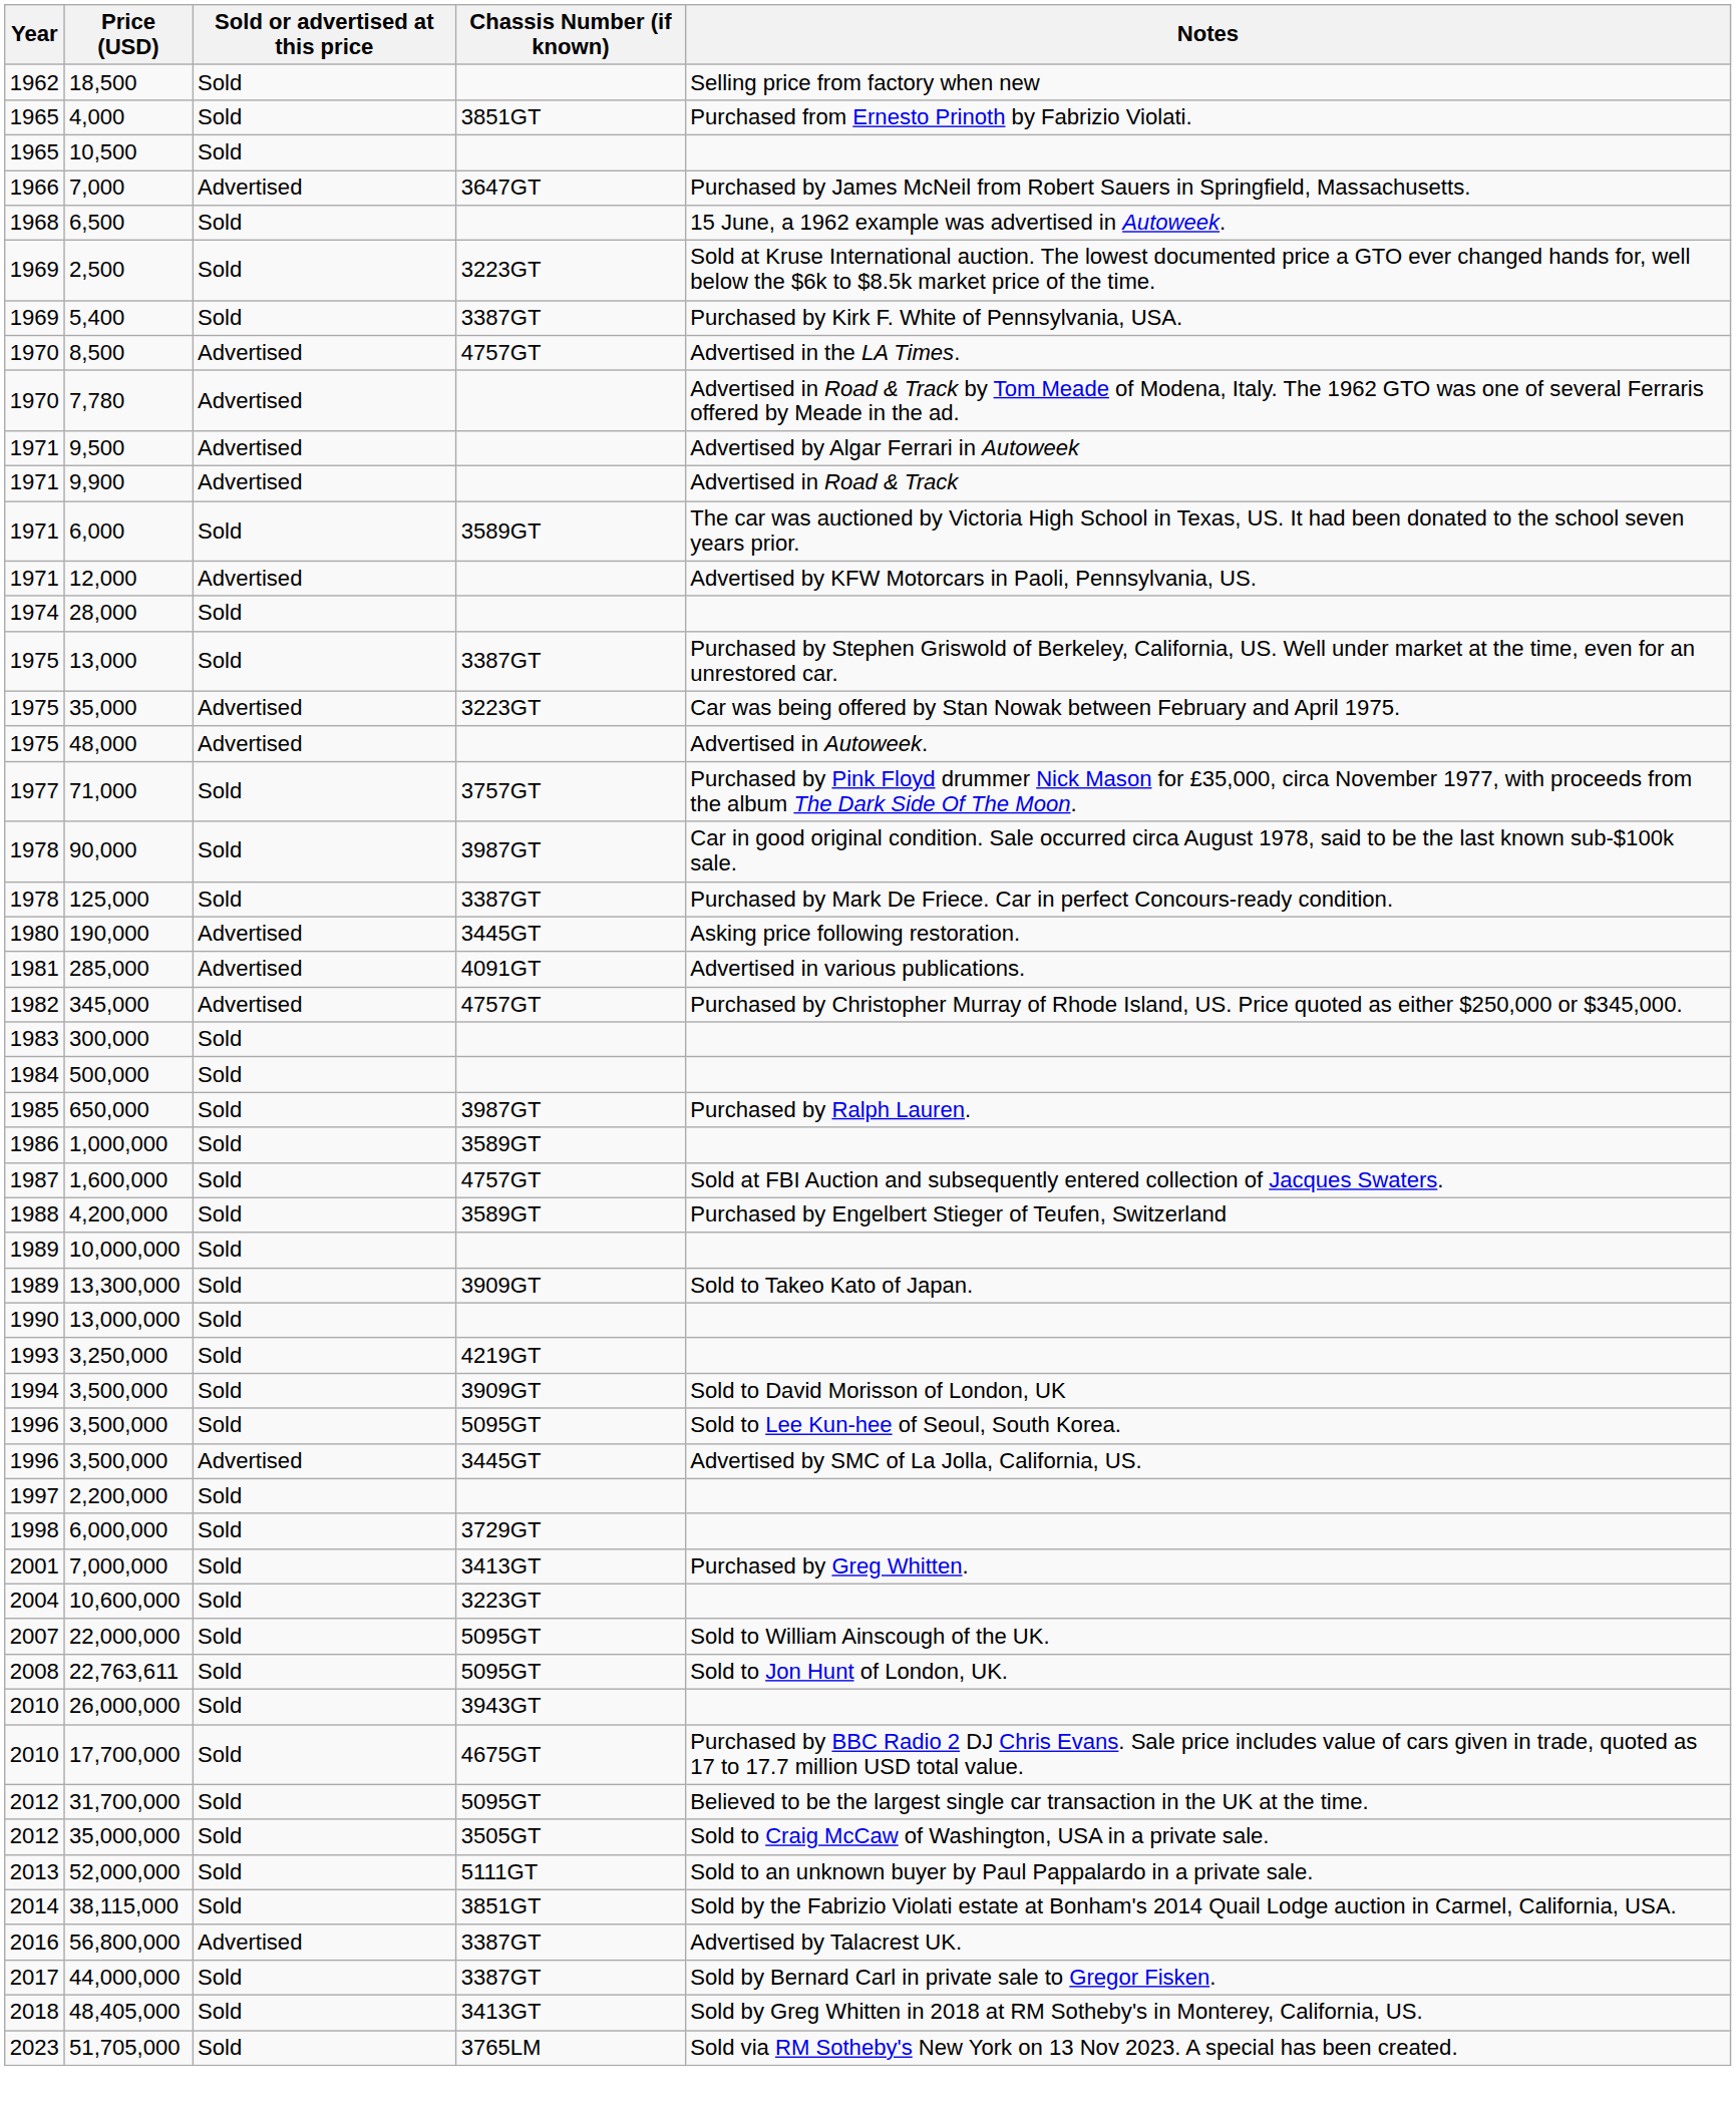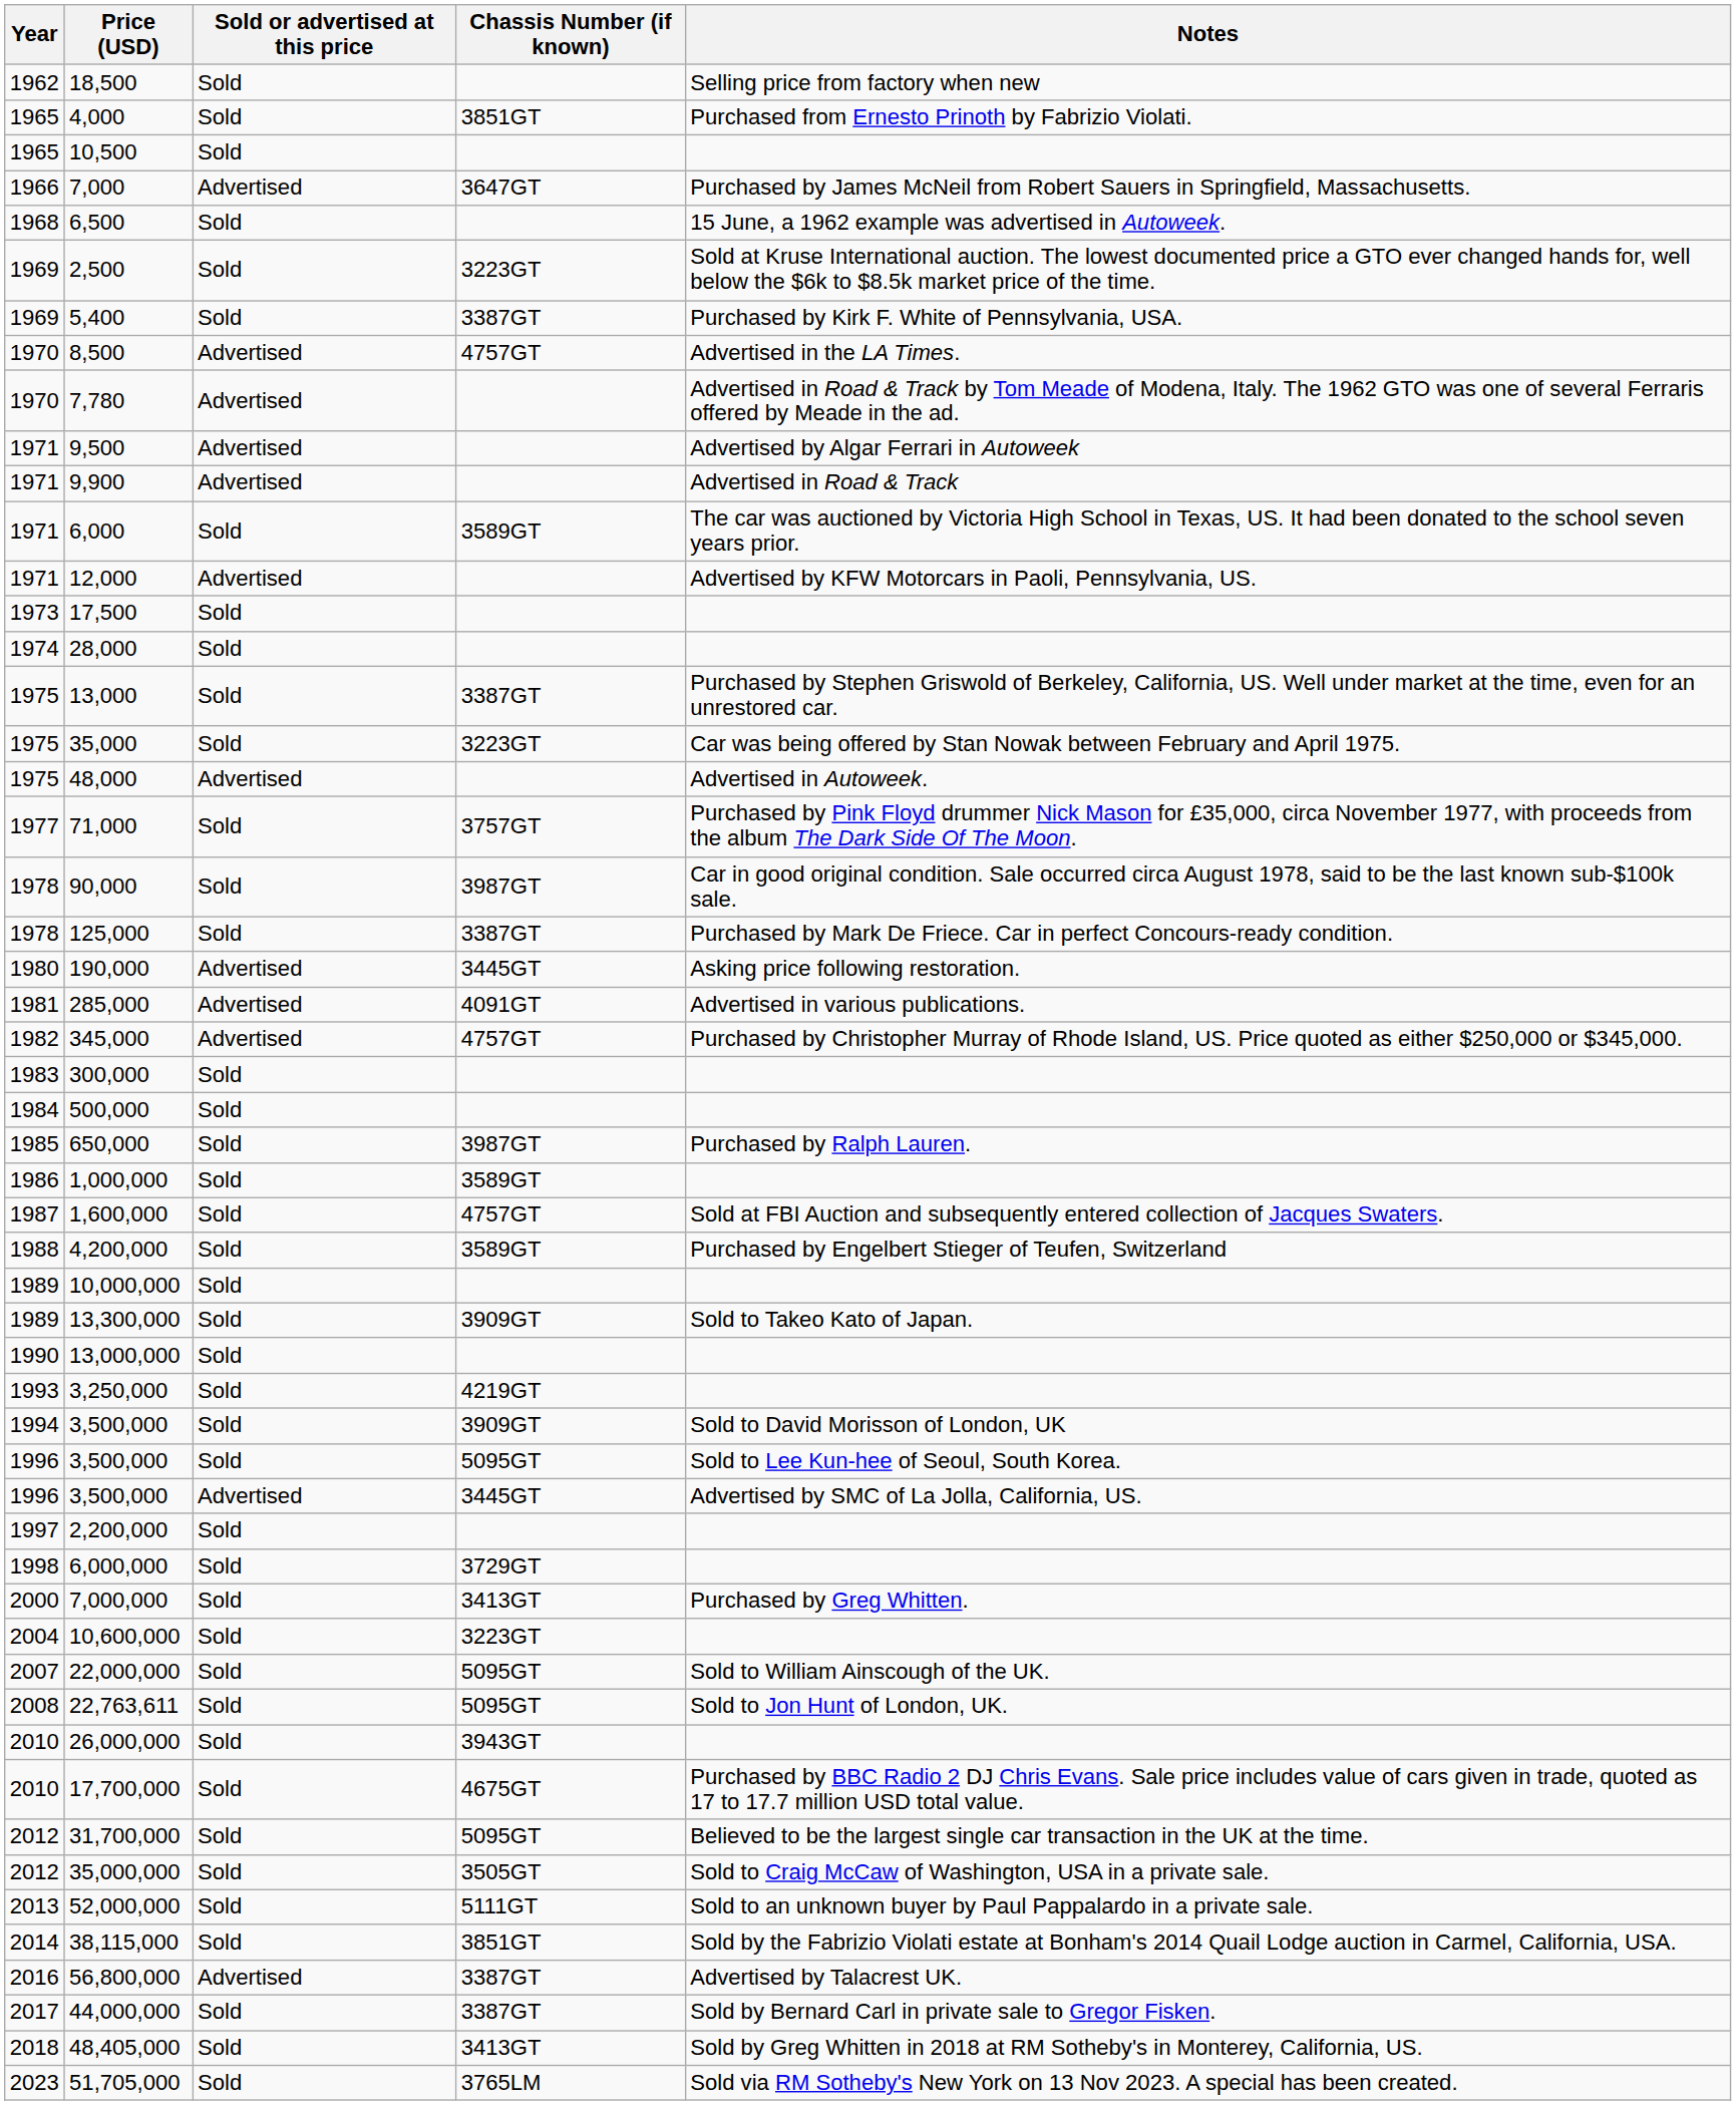 <table class="wikitable mw-collapsible">
 <tr>
 <th>Year</th>
 <th>Price (USD)</th>
 <th>Sold or advertised at this price</th>
 <th>Chassis Number (if known)</th>
 <th>Notes</th>
 </tr>
 <tr>
 <td>1962</td>
 <td>18,500</td>
 <td>Sold</td>
 <td></td>
 <td>Selling price from factory when new</td>
 </tr>
 <tr>
 <td>1965</td>
 <td>4,000</td>
 <td>Sold</td>
 <td>3851GT</td>
 <td>Purchased from <a href='#'>Ernesto Prinoth</a> by Fabrizio Violati.</td>
 </tr>
 <tr>
 <td>1965</td>
 <td>10,500</td>
 <td>Sold</td>
 <td></td>
 <td></td>
 </tr>
 <tr>
 <td>1966</td>
 <td>7,000</td>
 <td>Advertised</td>
 <td>3647GT</td>
 <td>Purchased by James McNeil from Robert Sauers in Springfield, Massachusetts.</td>
 </tr>
 <tr>
 <td>1968</td>
 <td>6,500</td>
 <td>Sold</td>
 <td></td>
 <td>15 June, a 1962 example was advertised in <em><a href='#'>Autoweek</a></em>.</td>
 </tr>
 <tr>
 <td>1969</td>
 <td>2,500</td>
 <td>Sold</td>
 <td>3223GT</td>
 <td>Sold at Kruse International auction. The lowest documented price a GTO ever changed hands for, well below the $6k to $8.5k market price of the time.</td>
 </tr>
 <tr>
 <td>1969</td>
 <td>5,400</td>
 <td>Sold</td>
 <td>3387GT</td>
 <td>Purchased by Kirk F. White of Pennsylvania, USA.</td>
 </tr>
 <tr>
 <td>1970</td>
 <td>8,500</td>
 <td>Advertised</td>
 <td>4757GT</td>
 <td>Advertised in the <em>LA Times</em>.</td>
 </tr>
 <tr>
 <td>1970</td>
 <td>7,780</td>
 <td>Advertised</td>
 <td></td>
 <td>Advertised in <em>Road & Track</em> by <a href='#'>Tom Meade</a> of Modena, Italy. The 1962 GTO was one of several Ferraris offered by Meade in the ad.</td>
 </tr>
 <tr>
 <td>1971</td>
 <td>9,500</td>
 <td>Advertised</td>
 <td></td>
 <td>Advertised by Algar Ferrari in <em>Autoweek</em></td>
 </tr>
 <tr>
 <td>1971</td>
 <td>9,900</td>
 <td>Advertised</td>
 <td></td>
 <td>Advertised in <em>Road & Track</em></td>
 </tr>
 <tr>
 <td>1971</td>
 <td>6,000</td>
 <td>Sold</td>
 <td>3589GT</td>
 <td>The car was auctioned by Victoria High School in Texas, US. It had been donated to the school seven years prior.</td>
 </tr>
 <tr>
 <td>1971</td>
 <td>12,000</td>
 <td>Advertised</td>
 <td></td>
 <td>Advertised by KFW Motorcars in Paoli, Pennsylvania, US.</td>
 </tr>
 <tr>
+<td>1973</td>
+<td>17,500</td>
+<td>Sold</td>
+<td></td>
+<td></td>
+</tr>
+<tr>
 <td>1974</td>
 <td>28,000</td>
 <td>Sold</td>
 <td></td>
 <td></td>
 </tr>
 <tr>
 <td>1975</td>
 <td>13,000</td>
 <td>Sold</td>
 <td>3387GT</td>
 <td>Purchased by Stephen Griswold of Berkeley, California, US. Well under market at the time, even for an unrestored car. </td>
 </tr>
 <tr>
 <td>1975</td>
 <td>35,000</td>
-<td>Advertised</td>
+<td>Sold</td>
 <td>3223GT</td>
 <td>Car was being offered by Stan Nowak between February and April 1975.</td>
 </tr>
 <tr>
 <td>1975</td>
 <td>48,000</td>
 <td>Advertised</td>
 <td></td>
 <td>Advertised in <em>Autoweek</em>.</td>
 </tr>
 <tr>
 <td>1977</td>
 <td>71,000</td>
 <td>Sold</td>
 <td>3757GT</td>
 <td>Purchased by <a href='#'>Pink Floyd</a> drummer <a href='#'>Nick Mason</a> for £35,000, circa November 1977, with proceeds from the album <a href='#'><em>The Dark Side Of The Moon</em></a>.</td>
 </tr>
 <tr>
 <td>1978</td>
 <td>90,000</td>
 <td>Sold</td>
 <td>3987GT</td>
 <td>Car in good original condition. Sale occurred circa August 1978, said to be the last known sub-$100k sale. </td>
 </tr>
 <tr>
 <td>1978</td>
 <td>125,000</td>
 <td>Sold</td>
 <td>3387GT</td>
 <td>Purchased by Mark De Friece. Car in perfect Concours-ready condition. </td>
 </tr>
 <tr>
 <td>1980</td>
 <td>190,000</td>
 <td>Advertised</td>
 <td>3445GT</td>
 <td>Asking price following restoration.</td>
 </tr>
 <tr>
 <td>1981</td>
 <td>285,000</td>
 <td>Advertised</td>
 <td>4091GT</td>
 <td>Advertised in various publications.</td>
 </tr>
 <tr>
 <td>1982</td>
 <td>345,000</td>
 <td>Advertised</td>
 <td>4757GT</td>
 <td>Purchased by Christopher Murray of Rhode Island, US. Price quoted as either $250,000 or $345,000.</td>
 </tr>
 <tr>
 <td>1983</td>
 <td>300,000</td>
 <td>Sold</td>
 <td></td>
 <td></td>
 </tr>
 <tr>
 <td>1984</td>
 <td>500,000</td>
 <td>Sold</td>
 <td></td>
 <td></td>
 </tr>
 <tr>
 <td>1985</td>
 <td>650,000</td>
 <td>Sold</td>
 <td>3987GT</td>
 <td>Purchased by <a href='#'>Ralph Lauren</a>.</td>
 </tr>
 <tr>
 <td>1986</td>
 <td>1,000,000</td>
 <td>Sold</td>
 <td>3589GT</td>
 <td></td>
 </tr>
 <tr>
 <td>1987</td>
 <td>1,600,000</td>
 <td>Sold</td>
 <td>4757GT</td>
 <td>Sold at FBI Auction and subsequently entered collection of <a href='#'>Jacques Swaters</a>.</td>
 </tr>
 <tr>
 <td>1988</td>
 <td>4,200,000</td>
 <td>Sold</td>
 <td>3589GT</td>
 <td>Purchased by Engelbert Stieger of Teufen, Switzerland</td>
 </tr>
 <tr>
 <td>1989</td>
 <td>10,000,000</td>
 <td>Sold</td>
 <td></td>
 <td></td>
 </tr>
 <tr>
 <td>1989</td>
 <td>13,300,000</td>
 <td>Sold</td>
 <td>3909GT</td>
 <td>Sold to Takeo Kato of Japan.</td>
 </tr>
 <tr>
 <td>1990</td>
 <td>13,000,000</td>
 <td>Sold</td>
 <td></td>
 <td></td>
 </tr>
 <tr>
 <td>1993</td>
 <td>3,250,000</td>
 <td>Sold</td>
 <td>4219GT</td>
 <td></td>
 </tr>
 <tr>
 <td>1994</td>
 <td>3,500,000</td>
 <td>Sold</td>
 <td>3909GT</td>
 <td>Sold to David Morisson of London, UK</td>
 </tr>
 <tr>
 <td>1996</td>
 <td>3,500,000</td>
 <td>Sold</td>
 <td>5095GT</td>
 <td>Sold to <a href='#'>Lee Kun-hee</a> of Seoul, South Korea.</td>
 </tr>
 <tr>
 <td>1996</td>
 <td>3,500,000</td>
 <td>Advertised</td>
 <td>3445GT</td>
 <td>Advertised by SMC of La Jolla, California, US.</td>
 </tr>
 <tr>
 <td>1997</td>
 <td>2,200,000</td>
 <td>Sold</td>
 <td></td>
 <td></td>
 </tr>
 <tr>
 <td>1998</td>
 <td>6,000,000</td>
 <td>Sold</td>
 <td>3729GT</td>
 <td></td>
 </tr>
 <tr>
-<td>2001</td>
+<td>2000</td>
 <td>7,000,000</td>
 <td>Sold</td>
 <td>3413GT</td>
 <td>Purchased by <a href='#'>Greg Whitten</a>.</td>
 </tr>
 <tr>
 <td>2004</td>
 <td>10,600,000</td>
 <td>Sold</td>
 <td>3223GT</td>
 <td></td>
 </tr>
 <tr>
 <td>2007</td>
 <td>22,000,000</td>
 <td>Sold</td>
 <td>5095GT</td>
 <td>Sold to William Ainscough of the UK.</td>
 </tr>
 <tr>
 <td>2008</td>
 <td>22,763,611</td>
 <td>Sold</td>
 <td>5095GT</td>
 <td>Sold to <a href='#'>Jon Hunt</a> of London, UK.</td>
 </tr>
 <tr>
 <td>2010</td>
 <td>26,000,000</td>
 <td>Sold</td>
 <td>3943GT</td>
 <td></td>
 </tr>
 <tr>
 <td>2010</td>
 <td>17,700,000</td>
 <td>Sold</td>
 <td>4675GT</td>
 <td>Purchased by <a href='#'>BBC Radio 2</a> DJ <a href='#'>Chris Evans</a>. Sale price includes value of cars given in trade, quoted as 17 to 17.7 million USD total value.</td>
 </tr>
 <tr>
 <td>2012</td>
 <td>31,700,000</td>
 <td>Sold</td>
 <td>5095GT</td>
 <td>Believed to be the largest single car transaction in the UK at the time.</td>
 </tr>
 <tr>
 <td>2012</td>
 <td>35,000,000</td>
 <td>Sold</td>
 <td>3505GT</td>
 <td>Sold to <a href='#'>Craig McCaw</a> of Washington, USA in a private sale.</td>
 </tr>
 <tr>
 <td>2013</td>
 <td>52,000,000</td>
 <td>Sold</td>
 <td>5111GT</td>
 <td>Sold to an unknown buyer by Paul Pappalardo in a private sale.</td>
 </tr>
 <tr>
 <td>2014</td>
 <td>38,115,000</td>
 <td>Sold</td>
 <td>3851GT</td>
 <td>Sold by the Fabrizio Violati estate at Bonham's 2014 Quail Lodge auction in Carmel, California, USA.</td>
 </tr>
 <tr>
 <td>2016</td>
 <td>56,800,000</td>
 <td>Advertised</td>
 <td>3387GT</td>
 <td>Advertised by Talacrest UK.</td>
 </tr>
 <tr>
 <td>2017</td>
 <td>44,000,000</td>
 <td>Sold</td>
 <td>3387GT</td>
 <td>Sold by Bernard Carl in private sale to <a href='#'>Gregor Fisken</a>.</td>
 </tr>
 <tr>
 <td>2018</td>
 <td>48,405,000</td>
 <td>Sold</td>
 <td>3413GT</td>
 <td>Sold by Greg Whitten in 2018 at RM Sotheby's in Monterey, California, US.</td>
 </tr>
 <tr>
 <td>2023</td>
 <td>51,705,000</td>
 <td>Sold</td>
 <td>3765LM</td>
 <td>Sold via <a href='#'>RM Sotheby's</a> New York on 13 Nov 2023. A special  has been created.</td>
 </tr>
 </table>
